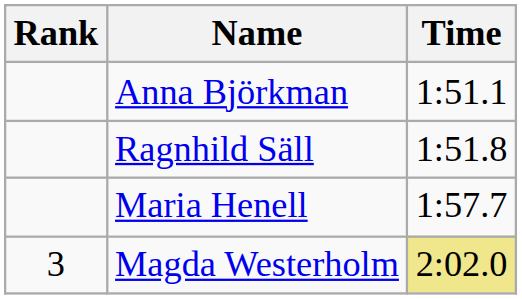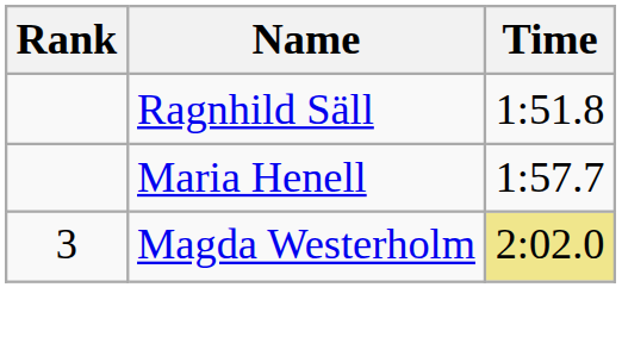 <table class="wikitable" style="text-align:center">
 <tr>
 <th>Rank</th>
 <th>Name</th>
 <th>Time</th>
-</tr>
-<tr>
-<td></td>
-<td align=left><a href='#'>Anna Björkman</a></td>
-<td>1:51.1</td>
 </tr>
 <tr>
 <td></td>
 <td align=left><a href='#'>Ragnhild Säll</a></td>
 <td>1:51.8</td>
 </tr>
 <tr>
 <td></td>
 <td align=left><a href='#'>Maria Henell</a></td>
 <td>1:57.7</td>
 </tr>
 <tr>
 <td>3</td>
 <td align=left><a href='#'>Magda Westerholm</a></td>
 <td style="background: khaki;">2:02.0</td>
 </tr>
 </table>
